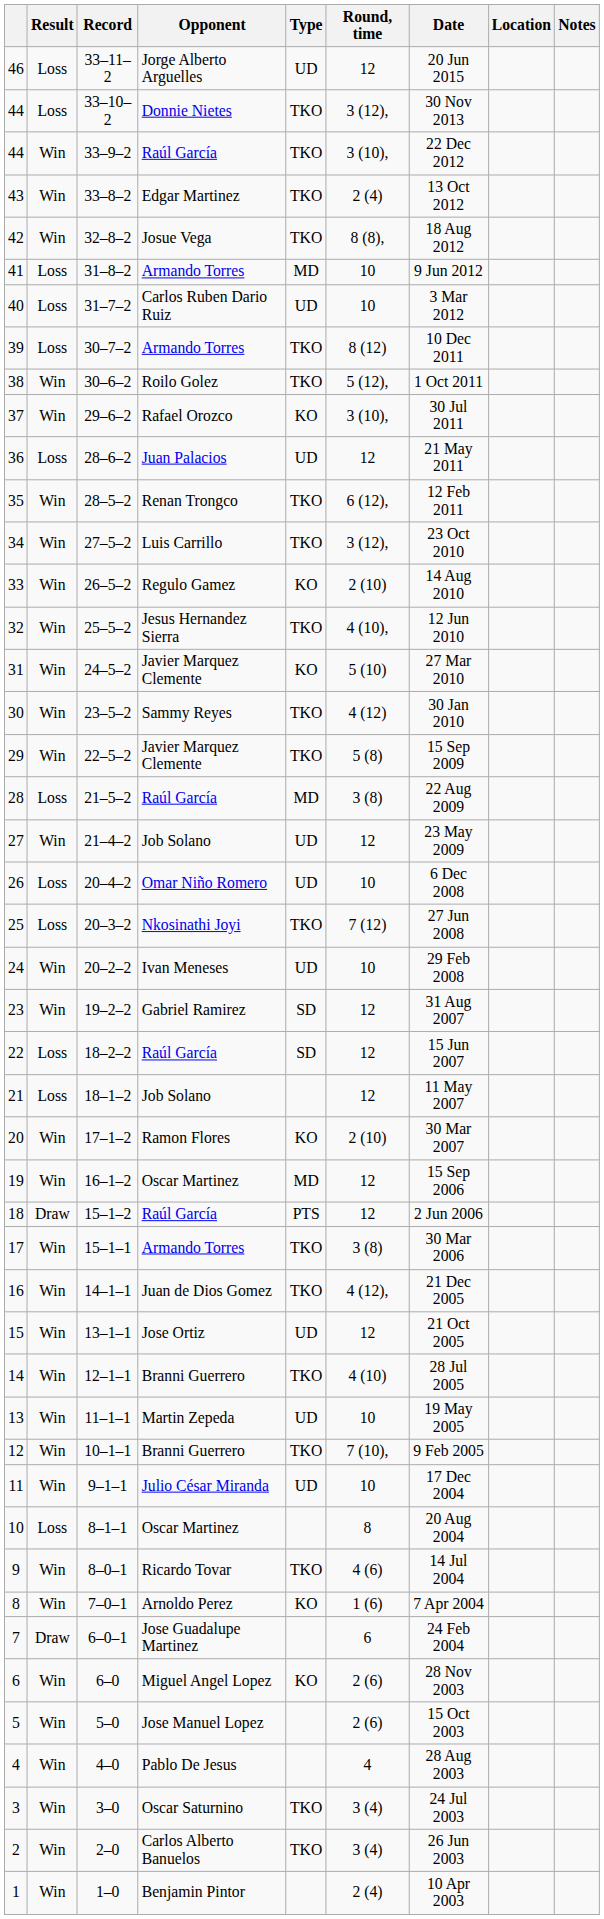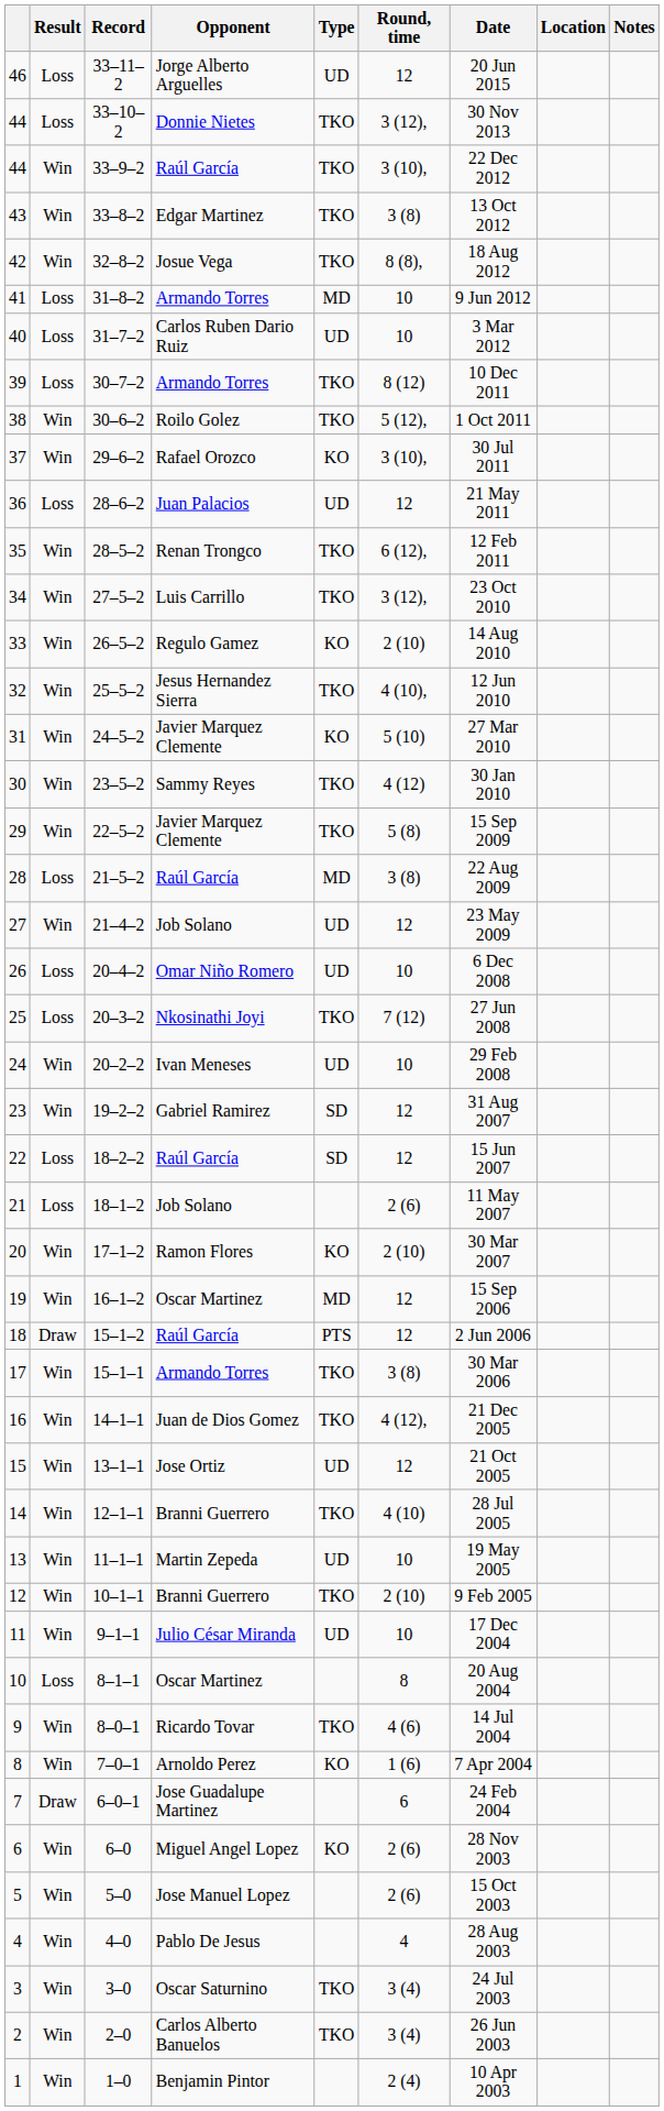 <table class=wikitable style=text-align:center>
 <tr>
 <th></th>
 <th>Result</th>
 <th>Record</th>
 <th>Opponent</th>
 <th>Type</th>
 <th>Round, time</th>
 <th>Date</th>
 <th>Location</th>
 <th>Notes</th>
 </tr>
 <tr>
 <td>46</td>
 <td>Loss</td>
 <td>33–11–2</td>
 <td align=left>Jorge Alberto Arguelles</td>
 <td>UD</td>
 <td>12</td>
 <td>20 Jun 2015</td>
 <td align=left></td>
 <td align=left></td>
 </tr>
 <tr>
 <td>44</td>
 <td>Loss</td>
 <td>33–10–2</td>
 <td align=left><a href='#'>Donnie Nietes</a></td>
 <td>TKO</td>
 <td>3 (12), </td>
 <td>30 Nov 2013</td>
 <td align=left></td>
 <td align=left></td>
 </tr>
 <tr>
 <td>44</td>
 <td>Win</td>
 <td>33–9–2</td>
 <td align=left><a href='#'>Raúl García</a></td>
 <td>TKO</td>
 <td>3 (10), </td>
 <td>22 Dec 2012</td>
 <td align=left></td>
 <td align=left></td>
 </tr>
 <tr>
 <td>43</td>
 <td>Win</td>
 <td>33–8–2</td>
 <td align=left>Edgar Martinez</td>
 <td>TKO</td>
-<td>2 (4)</td>
+<td>3 (8)</td>
 <td>13 Oct 2012</td>
 <td align=left></td>
 <td align=left></td>
 </tr>
 <tr>
 <td>42</td>
 <td>Win</td>
 <td>32–8–2</td>
 <td align=left>Josue Vega</td>
 <td>TKO</td>
 <td>8 (8), </td>
 <td>18 Aug 2012</td>
 <td align=left></td>
 <td align=left></td>
 </tr>
 <tr>
 <td>41</td>
 <td>Loss</td>
 <td>31–8–2</td>
 <td align=left><a href='#'>Armando Torres</a></td>
 <td>MD</td>
 <td>10</td>
 <td>9 Jun 2012</td>
 <td align=left></td>
 <td align=left></td>
 </tr>
 <tr>
 <td>40</td>
 <td>Loss</td>
 <td>31–7–2</td>
 <td align=left>Carlos Ruben Dario Ruiz</td>
 <td>UD</td>
 <td>10</td>
 <td>3 Mar 2012</td>
 <td align=left></td>
 <td align=left></td>
 </tr>
 <tr>
 <td>39</td>
 <td>Loss</td>
 <td>30–7–2</td>
 <td align=left><a href='#'>Armando Torres</a></td>
 <td>TKO</td>
 <td>8 (12)</td>
 <td>10 Dec 2011</td>
 <td align=left></td>
 <td align=left></td>
 </tr>
 <tr>
 <td>38</td>
 <td>Win</td>
 <td>30–6–2</td>
 <td align=left>Roilo Golez</td>
 <td>TKO</td>
 <td>5 (12), </td>
 <td>1 Oct 2011</td>
 <td align=left></td>
 <td align=left></td>
 </tr>
 <tr>
 <td>37</td>
 <td>Win</td>
 <td>29–6–2</td>
 <td align=left>Rafael Orozco</td>
 <td>KO</td>
 <td>3 (10), </td>
 <td>30 Jul 2011</td>
 <td align=left></td>
 <td align=left></td>
 </tr>
 <tr>
 <td>36</td>
 <td>Loss</td>
 <td>28–6–2</td>
 <td align=left><a href='#'>Juan Palacios</a></td>
 <td>UD</td>
 <td>12</td>
 <td>21 May 2011</td>
 <td align=left></td>
 <td align=left></td>
 </tr>
 <tr>
 <td>35</td>
 <td>Win</td>
 <td>28–5–2</td>
 <td align=left>Renan Trongco</td>
 <td>TKO</td>
 <td>6 (12), </td>
 <td>12 Feb 2011</td>
 <td align=left></td>
 <td align=left></td>
 </tr>
 <tr>
 <td>34</td>
 <td>Win</td>
 <td>27–5–2</td>
 <td align=left>Luis Carrillo</td>
 <td>TKO</td>
 <td>3 (12), </td>
 <td>23 Oct 2010</td>
 <td align=left></td>
 <td align=left></td>
 </tr>
 <tr>
 <td>33</td>
 <td>Win</td>
 <td>26–5–2</td>
 <td align=left>Regulo Gamez</td>
 <td>KO</td>
 <td>2 (10)</td>
 <td>14 Aug 2010</td>
 <td align=left></td>
 <td align=left></td>
 </tr>
 <tr>
 <td>32</td>
 <td>Win</td>
 <td>25–5–2</td>
 <td align=left>Jesus Hernandez Sierra</td>
 <td>TKO</td>
 <td>4 (10), </td>
 <td>12 Jun 2010</td>
 <td align=left></td>
 <td align=left></td>
 </tr>
 <tr>
 <td>31</td>
 <td>Win</td>
 <td>24–5–2</td>
 <td align=left>Javier Marquez Clemente</td>
 <td>KO</td>
 <td>5 (10)</td>
 <td>27 Mar 2010</td>
 <td align=left></td>
 <td align=left></td>
 </tr>
 <tr>
 <td>30</td>
 <td>Win</td>
 <td>23–5–2</td>
 <td align=left>Sammy Reyes</td>
 <td>TKO</td>
 <td>4 (12)</td>
 <td>30 Jan 2010</td>
 <td align=left></td>
 <td align=left></td>
 </tr>
 <tr>
 <td>29</td>
 <td>Win</td>
 <td>22–5–2</td>
 <td align=left>Javier Marquez Clemente</td>
 <td>TKO</td>
 <td>5 (8)</td>
 <td>15 Sep 2009</td>
 <td align=left></td>
 <td align=left></td>
 </tr>
 <tr>
 <td>28</td>
 <td>Loss</td>
 <td>21–5–2</td>
 <td align=left><a href='#'>Raúl García</a></td>
 <td>MD</td>
 <td>3 (8)</td>
 <td>22 Aug 2009</td>
 <td align=left></td>
 <td align=left></td>
 </tr>
 <tr>
 <td>27</td>
 <td>Win</td>
 <td>21–4–2</td>
 <td align=left>Job Solano</td>
 <td>UD</td>
 <td>12</td>
 <td>23 May 2009</td>
 <td align=left></td>
 <td align=left></td>
 </tr>
 <tr>
 <td>26</td>
 <td>Loss</td>
 <td>20–4–2</td>
 <td align=left><a href='#'>Omar Niño Romero</a></td>
 <td>UD</td>
 <td>10</td>
 <td>6 Dec 2008</td>
 <td align=left></td>
 <td align=left></td>
 </tr>
 <tr>
 <td>25</td>
 <td>Loss</td>
 <td>20–3–2</td>
 <td align=left><a href='#'>Nkosinathi Joyi</a></td>
 <td>TKO</td>
 <td>7 (12)</td>
 <td>27 Jun 2008</td>
 <td align=left></td>
 <td align=left></td>
 </tr>
 <tr>
 <td>24</td>
 <td>Win</td>
 <td>20–2–2</td>
 <td align=left>Ivan Meneses</td>
 <td>UD</td>
 <td>10</td>
 <td>29 Feb 2008</td>
 <td align=left></td>
 <td align=left></td>
 </tr>
 <tr>
 <td>23</td>
 <td>Win</td>
 <td>19–2–2</td>
 <td align=left>Gabriel Ramirez</td>
 <td>SD</td>
 <td>12</td>
 <td>31 Aug 2007</td>
 <td align=left></td>
 <td align=left></td>
 </tr>
 <tr>
 <td>22</td>
 <td>Loss</td>
 <td>18–2–2</td>
 <td align=left><a href='#'>Raúl García</a></td>
 <td>SD</td>
 <td>12</td>
 <td>15 Jun 2007</td>
 <td align=left></td>
 <td align=left></td>
 </tr>
 <tr>
 <td>21</td>
 <td>Loss</td>
 <td>18–1–2</td>
 <td align=left>Job Solano</td>
 <td></td>
-<td>12</td>
+<td>2 (6)</td>
 <td>11 May 2007</td>
 <td align=left></td>
 <td align=left></td>
 </tr>
 <tr>
 <td>20</td>
 <td>Win</td>
 <td>17–1–2</td>
 <td align=left>Ramon Flores</td>
 <td>KO</td>
 <td>2 (10)</td>
 <td>30 Mar 2007</td>
 <td align=left></td>
 <td align=left></td>
 </tr>
 <tr>
 <td>19</td>
 <td>Win</td>
 <td>16–1–2</td>
 <td align=left>Oscar Martinez</td>
 <td>MD</td>
 <td>12</td>
 <td>15 Sep 2006</td>
 <td align=left></td>
 <td align=left></td>
 </tr>
 <tr>
 <td>18</td>
 <td>Draw</td>
 <td>15–1–2</td>
 <td align=left><a href='#'>Raúl García</a></td>
 <td>PTS</td>
 <td>12</td>
 <td>2 Jun 2006</td>
 <td align=left></td>
 <td align=left></td>
 </tr>
 <tr>
 <td>17</td>
 <td>Win</td>
 <td>15–1–1</td>
 <td align=left><a href='#'>Armando Torres</a></td>
 <td>TKO</td>
 <td>3 (8)</td>
 <td>30 Mar 2006</td>
 <td align=left></td>
 <td align=left></td>
 </tr>
 <tr>
 <td>16</td>
 <td>Win</td>
 <td>14–1–1</td>
 <td align=left>Juan de Dios Gomez</td>
 <td>TKO</td>
 <td>4 (12), </td>
 <td>21 Dec 2005</td>
 <td align=left></td>
 <td align=left></td>
 </tr>
 <tr>
 <td>15</td>
 <td>Win</td>
 <td>13–1–1</td>
 <td align=left>Jose Ortiz</td>
 <td>UD</td>
 <td>12</td>
 <td>21 Oct 2005</td>
 <td align=left></td>
 <td align=left></td>
 </tr>
 <tr>
 <td>14</td>
 <td>Win</td>
 <td>12–1–1</td>
 <td align=left>Branni Guerrero</td>
 <td>TKO</td>
 <td>4 (10)</td>
 <td>28 Jul 2005</td>
 <td align=left></td>
 <td align=left></td>
 </tr>
 <tr>
 <td>13</td>
 <td>Win</td>
 <td>11–1–1</td>
 <td align=left>Martin Zepeda</td>
 <td>UD</td>
 <td>10</td>
 <td>19 May 2005</td>
 <td align=left></td>
 <td align=left></td>
 </tr>
 <tr>
 <td>12</td>
 <td>Win</td>
 <td>10–1–1</td>
 <td align=left>Branni Guerrero</td>
 <td>TKO</td>
-<td>7 (10), </td>
+<td>2 (10)</td>
 <td>9 Feb 2005</td>
 <td align=left></td>
 <td align=left></td>
 </tr>
 <tr>
 <td>11</td>
 <td>Win</td>
 <td>9–1–1</td>
 <td align=left><a href='#'>Julio César Miranda</a></td>
 <td>UD</td>
 <td>10</td>
 <td>17 Dec 2004</td>
 <td align=left></td>
 <td align=left></td>
 </tr>
 <tr>
 <td>10</td>
 <td>Loss</td>
 <td>8–1–1</td>
 <td align=left>Oscar Martinez</td>
 <td></td>
 <td>8</td>
 <td>20 Aug 2004</td>
 <td align=left></td>
 <td align=left></td>
 </tr>
 <tr>
 <td>9</td>
 <td>Win</td>
 <td>8–0–1</td>
 <td align=left>Ricardo Tovar</td>
 <td>TKO</td>
 <td>4 (6)</td>
 <td>14 Jul 2004</td>
 <td align=left></td>
 <td align=left></td>
 </tr>
 <tr>
 <td>8</td>
 <td>Win</td>
 <td>7–0–1</td>
 <td align=left>Arnoldo Perez</td>
 <td>KO</td>
 <td>1 (6)</td>
 <td>7 Apr 2004</td>
 <td align=left></td>
 <td align=left></td>
 </tr>
 <tr>
 <td>7</td>
 <td>Draw</td>
 <td>6–0–1</td>
 <td align=left>Jose Guadalupe Martinez</td>
 <td></td>
 <td>6</td>
 <td>24 Feb 2004</td>
 <td align=left></td>
 <td align=left></td>
 </tr>
 <tr>
 <td>6</td>
 <td>Win</td>
 <td>6–0</td>
 <td align=left>Miguel Angel Lopez</td>
 <td>KO</td>
 <td>2 (6)</td>
 <td>28 Nov 2003</td>
 <td align=left></td>
 <td align=left></td>
 </tr>
 <tr>
 <td>5</td>
 <td>Win</td>
 <td>5–0</td>
 <td align=left>Jose Manuel Lopez</td>
 <td></td>
 <td>2 (6)</td>
 <td>15 Oct 2003</td>
 <td align=left></td>
 <td align=left></td>
 </tr>
 <tr>
 <td>4</td>
 <td>Win</td>
 <td>4–0</td>
 <td align=left>Pablo De Jesus</td>
 <td></td>
 <td>4</td>
 <td>28 Aug 2003</td>
 <td align=left></td>
 <td align=left></td>
 </tr>
 <tr>
 <td>3</td>
 <td>Win</td>
 <td>3–0</td>
 <td align=left>Oscar Saturnino</td>
 <td>TKO</td>
 <td>3 (4)</td>
 <td>24 Jul 2003</td>
 <td align=left></td>
 <td align=left></td>
 </tr>
 <tr>
 <td>2</td>
 <td>Win</td>
 <td>2–0</td>
 <td align=left>Carlos Alberto Banuelos</td>
 <td>TKO</td>
 <td>3 (4)</td>
 <td>26 Jun 2003</td>
 <td align=left></td>
 <td align=left></td>
 </tr>
 <tr>
 <td>1</td>
 <td>Win</td>
 <td>1–0</td>
 <td align=left>Benjamin Pintor</td>
 <td></td>
 <td>2 (4)</td>
 <td>10 Apr 2003</td>
 <td align=left></td>
 <td align=left></td>
 </tr>
 </table>
